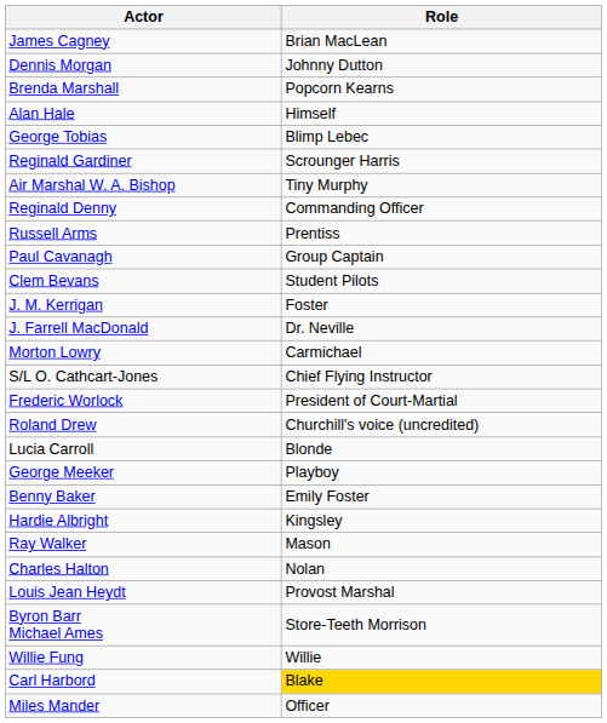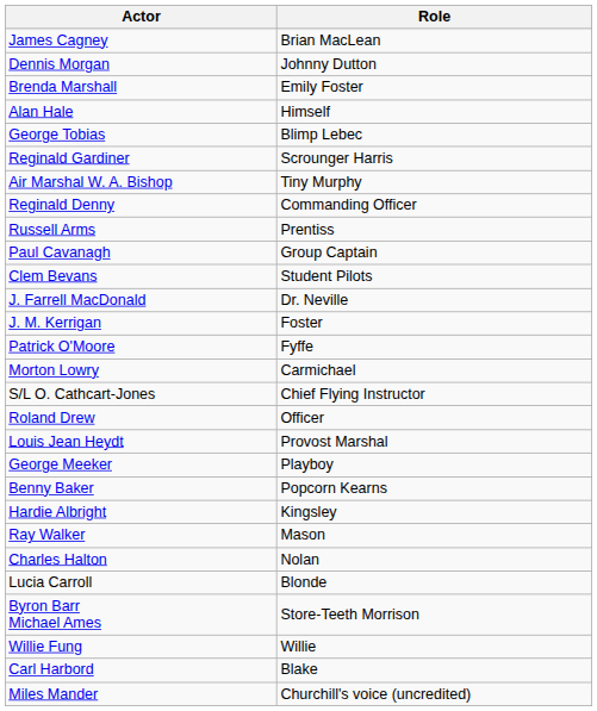 <table class="wikitable" width="50%">
 <tr bgcolor="#CCCCCC">
 <th>Actor</th>
 <th>Role</th>
 </tr>
 <tr>
 <td><a href='#'>James Cagney</a></td>
 <td>Brian MacLean</td>
 </tr>
 <tr>
 <td><a href='#'>Dennis Morgan</a></td>
 <td>Johnny Dutton</td>
 </tr>
 <tr>
 <td><a href='#'>Brenda Marshall</a></td>
-<td>Popcorn Kearns</td>
+<td>Emily Foster</td>
 </tr>
 <tr>
 <td><a href='#'>Alan Hale</a></td>
 <td>Himself</td>
 </tr>
 <tr>
 <td><a href='#'>George Tobias</a></td>
 <td>Blimp Lebec</td>
 </tr>
 <tr>
 <td><a href='#'>Reginald Gardiner</a></td>
 <td>Scrounger Harris</td>
 </tr>
 <tr>
 <td><a href='#'>Air Marshal W. A. Bishop</a></td>
 <td>Tiny Murphy</td>
 </tr>
 <tr>
 <td><a href='#'>Reginald Denny</a></td>
 <td>Commanding Officer</td>
 </tr>
 <tr>
 <td><a href='#'>Russell Arms</a></td>
 <td>Prentiss</td>
 </tr>
 <tr>
 <td><a href='#'>Paul Cavanagh</a></td>
 <td>Group Captain</td>
 </tr>
 <tr>
 <td><a href='#'>Clem Bevans</a></td>
 <td>Student Pilots</td>
 </tr>
 <tr>
+<td><a href='#'>J. Farrell MacDonald</a></td>
+<td>Dr. Neville</td>
+</tr>
+<tr>
 <td><a href='#'>J. M. Kerrigan</a></td>
 <td>Foster</td>
 </tr>
 <tr>
-<td><a href='#'>J. Farrell MacDonald</a></td>
-<td>Dr. Neville</td>
+<td><a href='#'>Patrick O'Moore</a></td>
+<td>Fyffe</td>
 </tr>
 <tr>
 <td><a href='#'>Morton Lowry</a></td>
 <td>Carmichael</td>
 </tr>
 <tr>
 <td>S/L O. Cathcart-Jones</td>
 <td>Chief Flying Instructor</td>
 </tr>
 <tr>
-<td><a href='#'>Frederic Worlock</a></td>
-<td>President of Court-Martial</td>
+<td><a href='#'>Roland Drew</a></td>
+<td>Officer</td>
 </tr>
 <tr>
-<td><a href='#'>Roland Drew</a></td>
-<td>Churchill's voice (uncredited)</td>
-</tr>
-<tr>
-<td>Lucia Carroll</td>
-<td>Blonde</td>
+<td><a href='#'>Louis Jean Heydt</a></td>
+<td>Provost Marshal</td>
 </tr>
 <tr>
 <td><a href='#'>George Meeker</a></td>
 <td>Playboy</td>
 </tr>
 <tr>
 <td><a href='#'>Benny Baker</a></td>
-<td>Emily Foster</td>
+<td>Popcorn Kearns</td>
 </tr>
 <tr>
 <td><a href='#'>Hardie Albright</a></td>
 <td>Kingsley</td>
 </tr>
 <tr>
 <td><a href='#'>Ray Walker</a></td>
 <td>Mason</td>
 </tr>
 <tr>
 <td><a href='#'>Charles Halton</a></td>
 <td>Nolan</td>
 </tr>
 <tr>
-<td><a href='#'>Louis Jean Heydt</a></td>
-<td>Provost Marshal</td>
+<td>Lucia Carroll</td>
+<td>Blonde</td>
 </tr>
 <tr>
 <td><a href='#'>Byron Barr</a><br><a href='#'>Michael Ames</a></td>
 <td>Store-Teeth Morrison</td>
 </tr>
 <tr>
 <td><a href='#'>Willie Fung</a></td>
 <td>Willie</td>
 </tr>
 <tr>
 <td><a href='#'>Carl Harbord</a></td>
-<td style="background: gold;">Blake</td>
+<td>Blake</td>
 </tr>
 <tr>
 <td><a href='#'>Miles Mander</a></td>
-<td>Officer</td>
+<td>Churchill's voice (uncredited)</td>
 </tr>
 </table>
